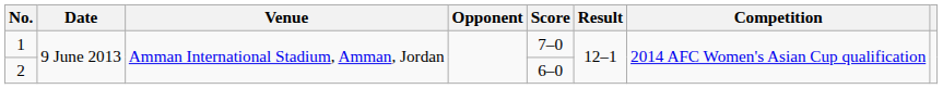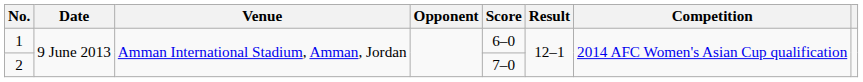 <table class="wikitable sortable">
 <tr>
 <th scope="col">No.</th>
 <th scope="col">Date</th>
 <th scope="col">Venue</th>
 <th scope="col">Opponent</th>
 <th scope="col">Score</th>
 <th scope="col">Result</th>
 <th scope="col">Competition</th>
 <th scope="col" class="unsortable"></th>
 </tr>
 <tr>
 <td align="center">1</td>
 <td rowspan=2>9 June 2013</td>
 <td rowspan=2><a href='#'>Amman International Stadium</a>, <a href='#'>Amman</a>, Jordan</td>
 <td rowspan=2></td>
-<td align="center">7–0</td>
+<td align="center">6–0</td>
 <td align="center" rowspan=2>12–1</td>
 <td rowspan=2><a href='#'>2014 AFC Women's Asian Cup qualification</a></td>
 <td rowspan=2></td>
 </tr>
 <tr>
 <td align="center">2</td>
-<td align="center">6–0</td>
+<td align="center">7–0</td>
 </tr>
 </table>
